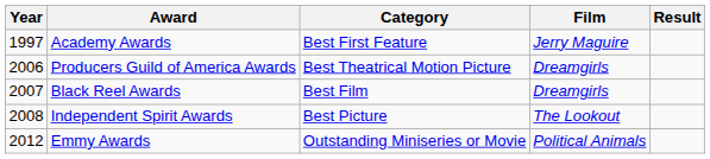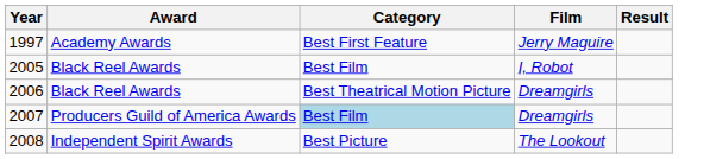 <table class="wikitable">
 <tr>
 <th>Year</th>
 <th>Award</th>
 <th>Category</th>
 <th>Film</th>
 <th>Result</th>
 </tr>
 <tr>
 <td>1997</td>
 <td><a href='#'>Academy Awards</a></td>
 <td><a href='#'>Best First Feature</a></td>
 <td><em><a href='#'>Jerry Maguire</a></em></td>
 <td></td>
 </tr>
 <tr>
+<td>2005</td>
+<td><a href='#'>Black Reel Awards</a></td>
+<td><a href='#'>Best Film</a></td>
+<td><em><a href='#'>I, Robot</a></em></td>
+<td></td>
+</tr>
+<tr>
 <td>2006</td>
-<td><a href='#'>Producers Guild of America Awards</a></td>
+<td><a href='#'>Black Reel Awards</a></td>
 <td><a href='#'>Best Theatrical Motion Picture</a></td>
 <td><em><a href='#'>Dreamgirls</a></em></td>
 <td></td>
 </tr>
 <tr>
 <td>2007</td>
-<td><a href='#'>Black Reel Awards</a></td>
-<td><a href='#'>Best Film</a></td>
+<td><a href='#'>Producers Guild of America Awards</a></td>
+<td style="background: lightblue;"><a href='#'>Best Film</a></td>
 <td><em><a href='#'>Dreamgirls</a></em></td>
 <td></td>
 </tr>
 <tr>
 <td>2008</td>
 <td><a href='#'>Independent Spirit Awards</a></td>
 <td><a href='#'>Best Picture</a></td>
 <td><em><a href='#'>The Lookout</a></em></td>
 <td></td>
 </tr>
-<tr>
-<td>2012</td>
-<td><a href='#'>Emmy Awards</a></td>
-<td><a href='#'>Outstanding Miniseries or Movie</a></td>
-<td><em><a href='#'>Political Animals</a></em></td>
-<td></td>
-</tr>
 </table>
